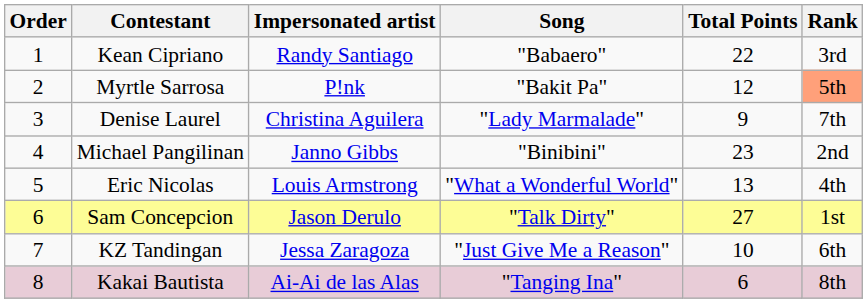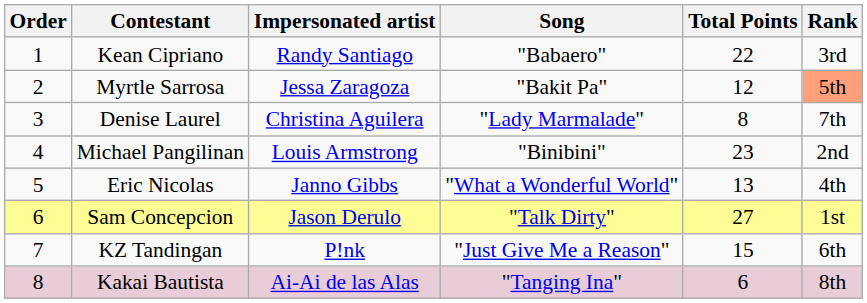 <table class="wikitable" style="text-align:center; line-height:17px; width:auto;">
 <tr>
 <th>Order</th>
 <th>Contestant</th>
 <th>Impersonated artist</th>
 <th>Song</th>
 <th>Total Points</th>
 <th>Rank</th>
 </tr>
 <tr>
 <td>1</td>
 <td>Kean Cipriano</td>
 <td><a href='#'>Randy Santiago</a></td>
 <td>"Babaero"</td>
 <td>22</td>
 <td>3rd</td>
 </tr>
 <tr>
 <td>2</td>
 <td>Myrtle Sarrosa</td>
-<td><a href='#'>P!nk</a></td>
+<td><a href='#'>Jessa Zaragoza</a></td>
 <td>"Bakit Pa"</td>
 <td>12</td>
 <td style="background: lightsalmon;">5th</td>
 </tr>
 <tr>
 <td>3</td>
 <td>Denise Laurel</td>
 <td><a href='#'>Christina Aguilera</a></td>
 <td>"<a href='#'>Lady Marmalade</a>"</td>
-<td>9</td>
+<td>8</td>
 <td>7th</td>
 </tr>
 <tr>
 <td>4</td>
 <td>Michael Pangilinan</td>
-<td><a href='#'>Janno Gibbs</a></td>
+<td><a href='#'>Louis Armstrong</a></td>
 <td>"Binibini"</td>
 <td>23</td>
 <td>2nd</td>
 </tr>
 <tr>
 <td>5</td>
 <td>Eric Nicolas</td>
-<td><a href='#'>Louis Armstrong</a></td>
+<td><a href='#'>Janno Gibbs</a></td>
 <td>"<a href='#'>What a Wonderful World</a>"</td>
 <td>13</td>
 <td>4th</td>
 </tr>
 <tr>
 <td style="background:#FDFD96;">6</td>
 <td style="background:#FDFD96;">Sam Concepcion</td>
 <td style="background:#FDFD96;"><a href='#'>Jason Derulo</a></td>
 <td style="background:#FDFD96;">"<a href='#'>Talk Dirty</a>"</td>
 <td style="background:#FDFD96;">27</td>
 <td style="background:#FDFD96;">1st</td>
 </tr>
 <tr>
 <td>7</td>
 <td>KZ Tandingan</td>
-<td><a href='#'>Jessa Zaragoza</a></td>
+<td><a href='#'>P!nk</a></td>
 <td>"<a href='#'>Just Give Me a Reason</a>"</td>
-<td>10</td>
+<td>15</td>
 <td>6th</td>
 </tr>
 <tr>
 <td style="background:#E8CCD7;">8</td>
 <td style="background:#E8CCD7;">Kakai Bautista</td>
 <td style="background:#E8CCD7;"><a href='#'>Ai-Ai de las Alas</a></td>
 <td style="background:#E8CCD7;">"<a href='#'>Tanging Ina</a>"</td>
 <td style="background:#E8CCD7;">6</td>
 <td style="background:#E8CCD7;">8th</td>
 </tr>
 </table>
